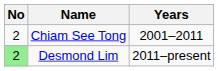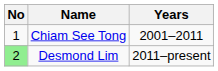 <table class="wikitable" style="text-align:center;">
 <tr>
 <th>No</th>
 <th>Name</th>
 <th>Years</th>
 </tr>
 <tr>
-<td>2</td>
+<td>1</td>
 <td><a href='#'>Chiam See Tong</a></td>
 <td>2001–2011</td>
 </tr>
 <tr>
 <td style="background: lightgreen;">2</td>
 <td><a href='#'>Desmond Lim</a></td>
 <td>2011–present</td>
 </tr>
 </table>
